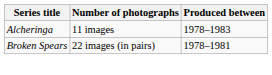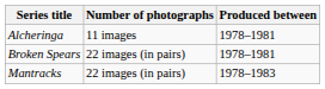 <table class="wikitable">
 <tr>
 <th>Series title</th>
 <th>Number of photographs</th>
 <th>Produced between</th>
 </tr>
 <tr>
 <td><em>Alcheringa</em></td>
 <td>11 images</td>
-<td>1978–1983</td>
+<td>1978–1981</td>
 </tr>
 <tr>
 <td><em>Broken Spears</em></td>
 <td>22 images (in pairs)</td>
 <td>1978–1981</td>
 </tr>
+<tr>
+<td><em>Mantracks</em></td>
+<td>22 images (in pairs)</td>
+<td>1978–1983</td>
+</tr>
 </table>
